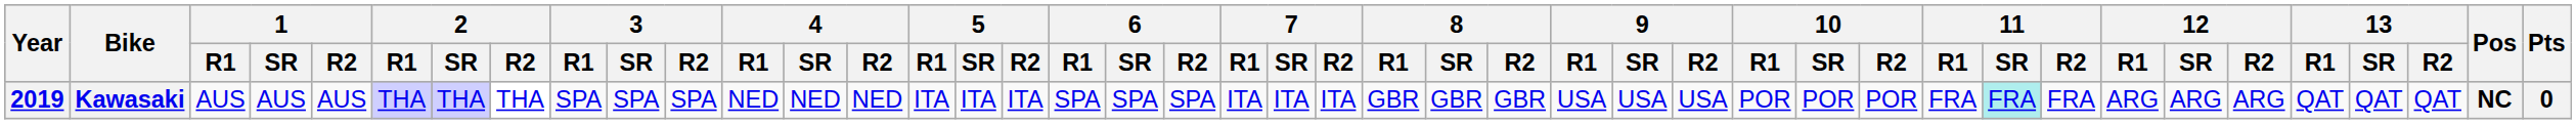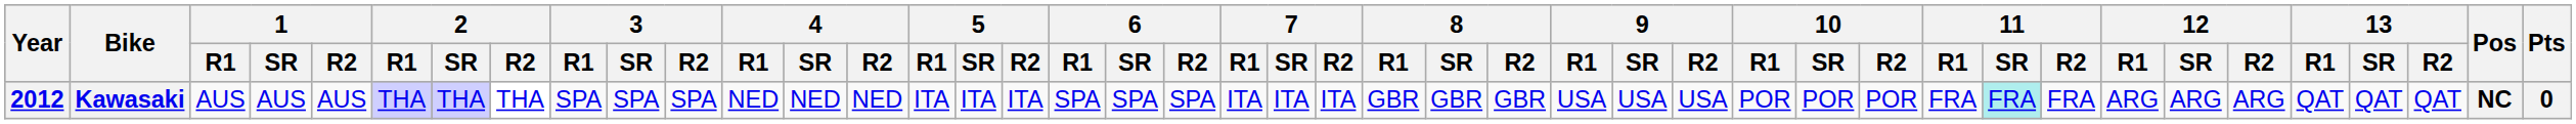 <table class="wikitable" style="text-align:center; font-size:90%">
 <tr>
 <th valign="middle" rowspan=2>Year</th>
 <th valign="middle" rowspan=2>Bike</th>
 <th colspan=3>1</th>
 <th colspan=3>2</th>
 <th colspan=3>3</th>
 <th colspan=3>4</th>
 <th colspan=3>5</th>
 <th colspan=3>6</th>
 <th colspan=3>7</th>
 <th colspan=3>8</th>
 <th colspan=3>9</th>
 <th colspan=3>10</th>
 <th colspan=3>11</th>
 <th colspan=3>12</th>
 <th colspan=3>13</th>
 <th rowspan=2>Pos</th>
 <th rowspan=2>Pts</th>
 </tr>
 <tr>
 <th>R1</th>
 <th>SR</th>
 <th>R2</th>
 <th>R1</th>
 <th>SR</th>
 <th>R2</th>
 <th>R1</th>
 <th>SR</th>
 <th>R2</th>
 <th>R1</th>
 <th>SR</th>
 <th>R2</th>
 <th>R1</th>
 <th>SR</th>
 <th>R2</th>
 <th>R1</th>
 <th>SR</th>
 <th>R2</th>
 <th>R1</th>
 <th>SR</th>
 <th>R2</th>
 <th>R1</th>
 <th>SR</th>
 <th>R2</th>
 <th>R1</th>
 <th>SR</th>
 <th>R2</th>
 <th>R1</th>
 <th>SR</th>
 <th>R2</th>
 <th>R1</th>
 <th>SR</th>
 <th>R2</th>
 <th>R1</th>
 <th>SR</th>
 <th>R2</th>
 <th>R1</th>
 <th>SR</th>
 <th>R2</th>
 </tr>
 <tr>
-<th><a href='#'>2019</a></th>
+<th><a href='#'>2012</a></th>
 <th><a href='#'>Kawasaki</a></th>
 <td><a href='#'>AUS</a></td>
 <td><a href='#'>AUS</a></td>
 <td><a href='#'>AUS</a></td>
 <td style="background:#cfcfff;"><a href='#'>THA</a><br></td>
 <td style="background:#cfcfff;"><a href='#'>THA</a><br></td>
 <td style="background:#ffffff;"><a href='#'>THA</a><br></td>
 <td><a href='#'>SPA</a></td>
 <td><a href='#'>SPA</a></td>
 <td><a href='#'>SPA</a></td>
 <td><a href='#'>NED</a></td>
 <td><a href='#'>NED</a></td>
 <td><a href='#'>NED</a></td>
 <td><a href='#'>ITA</a></td>
 <td><a href='#'>ITA</a></td>
 <td><a href='#'>ITA</a></td>
 <td><a href='#'>SPA</a></td>
 <td><a href='#'>SPA</a></td>
 <td><a href='#'>SPA</a></td>
 <td><a href='#'>ITA</a></td>
 <td><a href='#'>ITA</a></td>
 <td><a href='#'>ITA</a></td>
 <td><a href='#'>GBR</a></td>
 <td><a href='#'>GBR</a></td>
 <td><a href='#'>GBR</a></td>
 <td><a href='#'>USA</a></td>
 <td><a href='#'>USA</a></td>
 <td><a href='#'>USA</a></td>
 <td><a href='#'>POR</a></td>
 <td><a href='#'>POR</a></td>
 <td><a href='#'>POR</a></td>
 <td><a href='#'>FRA</a></td>
 <td style="background: paleturquoise;"><a href='#'>FRA</a></td>
 <td><a href='#'>FRA</a></td>
 <td><a href='#'>ARG</a></td>
 <td><a href='#'>ARG</a></td>
 <td><a href='#'>ARG</a></td>
 <td><a href='#'>QAT</a></td>
 <td><a href='#'>QAT</a></td>
 <td><a href='#'>QAT</a></td>
 <th>NC</th>
 <th>0</th>
 </tr>
 </table>
